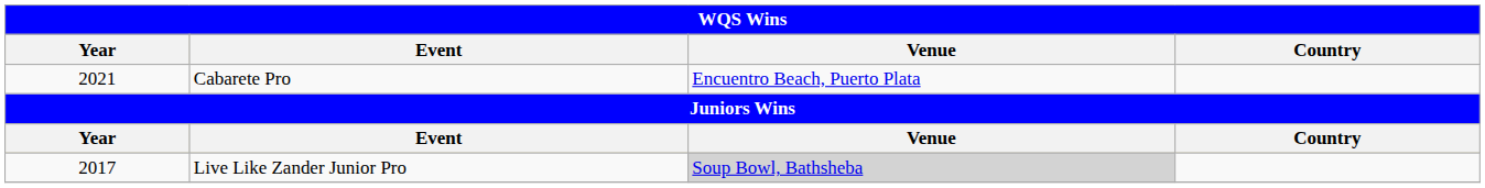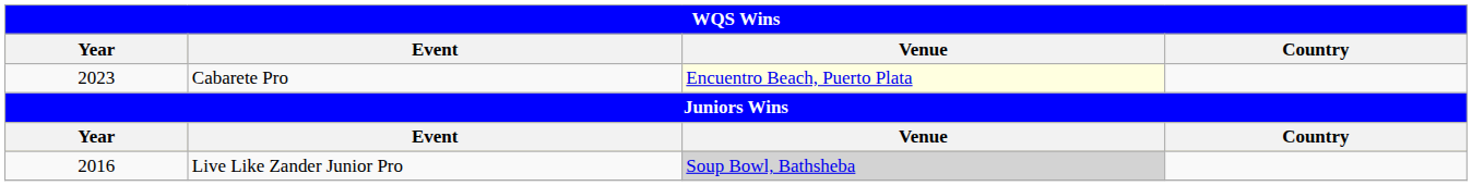 <table class="wikitable" style="width:100%;">
 <tr bgcolor=skyblue>
 <td colspan=4; style="background: blue; color: white" align="center"><strong>WQS Wins</strong></td>
 </tr>
 <tr bgcolor=#bdb76b>
 <th>Year</th>
 <th>Event</th>
 <th>Venue</th>
 <th>Country</th>
 </tr>
 <tr>
-<td style=text-align:center>2021</td>
+<td style=text-align:center>2023</td>
 <td>Cabarete Pro</td>
-<td><a href='#'>Encuentro Beach, Puerto Plata</a></td>
+<td style="background: lightyellow;"><a href='#'>Encuentro Beach, Puerto Plata</a></td>
 <td></td>
 </tr>
 <tr>
 <td colspan=4; style="background: blue; color: white" align="center"><strong>Juniors Wins</strong></td>
 </tr>
 <tr bgcolor=#bdb76b>
 <th>Year</th>
 <th width=   33.8%>Event</th>
 <th width=     33%>Venue</th>
 <th>Country</th>
 </tr>
 <tr>
-<td style=text-align:center>2017</td>
+<td style=text-align:center>2016</td>
 <td>Live Like Zander Junior Pro</td>
 <td style="background: lightgrey;"><a href='#'>Soup Bowl, Bathsheba</a></td>
 <td></td>
 </tr>
 <tr>
 </tr>
 </table>
